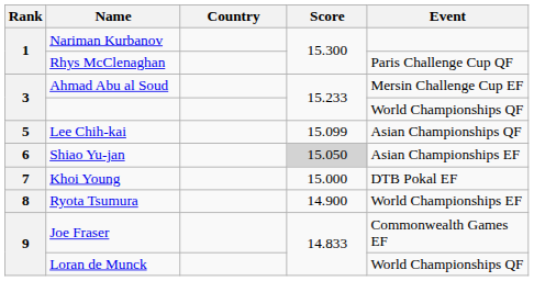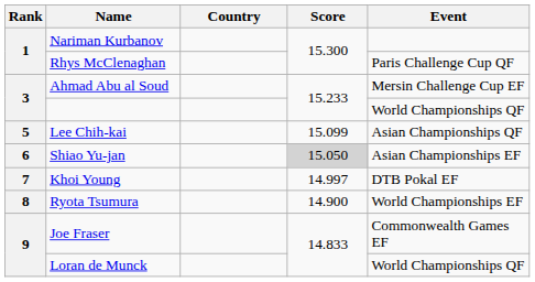 <table class="wikitable sortable" style="width:65%;">
 <tr>
 <th style="text-align:center; width:5%;">Rank</th>
 <th style="text-align:center; width:25%;">Name</th>
 <th style="text-align:center; width:20%;">Country</th>
 <th style="text-align:center; width:15%;">Score</th>
 <th style="text-align:center; width:30%;">Event</th>
 </tr>
 <tr>
 <th rowspan="2">1</th>
 <td><a href='#'>Nariman Kurbanov</a></td>
 <td></td>
 <td rowspan="2" align="center">15.300</td>
 <td></td>
 </tr>
 <tr>
 <td><a href='#'>Rhys McClenaghan</a></td>
 <td></td>
 <td>Paris Challenge Cup QF</td>
 </tr>
 <tr>
 <th rowspan="2">3</th>
 <td><a href='#'>Ahmad Abu al Soud</a></td>
 <td></td>
 <td rowspan="2" align="center">15.233</td>
 <td>Mersin Challenge Cup EF</td>
 </tr>
 <tr>
 <td></td>
 <td></td>
 <td>World Championships QF</td>
 </tr>
 <tr>
 <th>5</th>
 <td><a href='#'>Lee Chih-kai</a></td>
 <td></td>
 <td align="center">15.099</td>
 <td>Asian Championships QF</td>
 </tr>
 <tr>
 <th>6</th>
 <td><a href='#'>Shiao Yu-jan</a></td>
 <td></td>
 <td align="center" style="background: lightgrey;">15.050</td>
 <td>Asian Championships EF</td>
 </tr>
 <tr>
 <th>7</th>
 <td><a href='#'>Khoi Young</a></td>
 <td></td>
-<td align="center">15.000</td>
+<td align="center">14.997</td>
 <td>DTB Pokal EF</td>
 </tr>
 <tr>
 <th>8</th>
 <td><a href='#'>Ryota Tsumura</a></td>
 <td></td>
 <td align="center">14.900</td>
 <td>World Championships EF</td>
 </tr>
 <tr>
 <th rowspan="2">9</th>
 <td><a href='#'>Joe Fraser</a></td>
 <td></td>
 <td rowspan="2" align="center">14.833</td>
 <td>Commonwealth Games EF</td>
 </tr>
 <tr>
 <td><a href='#'>Loran de Munck</a></td>
 <td></td>
 <td>World Championships QF</td>
 </tr>
 </table>
